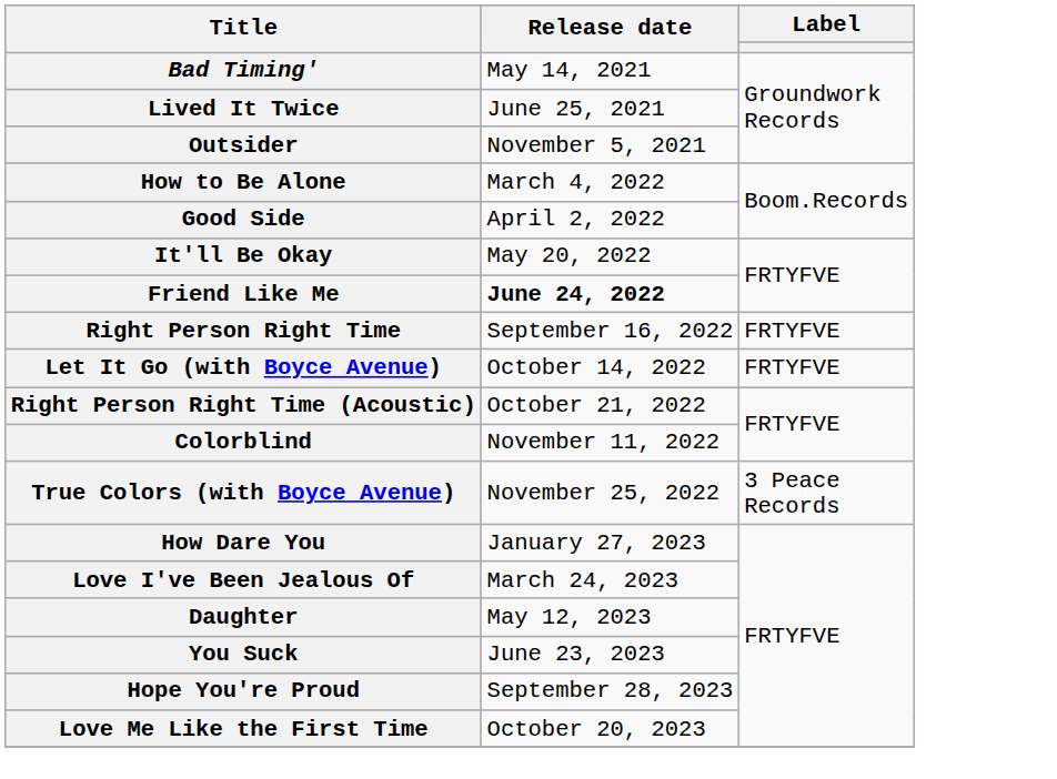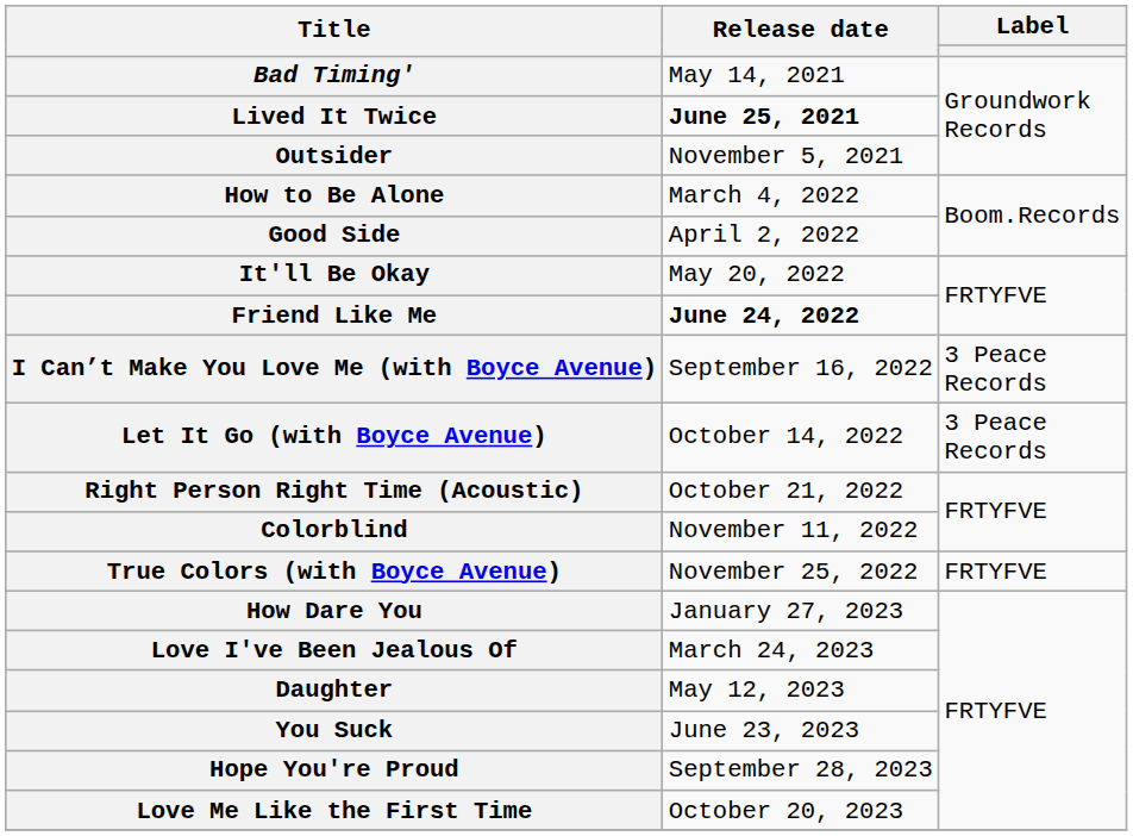 <table class="wikitable plainrowheaders">
 <tr>
 <th scope="col" rowspan="2">Title</th>
 <th scope="col" rowspan="2">Release date</th>
 <th scope="col" rowspan="1">Label</th>
 </tr>
 <tr>
 <th scope="col" style="width:3em;font-size:90%"></th>
 </tr>
 <tr>
 <th scope="row"><em>Bad Timing'</th>
 <td>May 14, 2021</td>
 <td rowspan="3">Groundwork Records</td>
 </tr>
 <tr>
 <th scope="row"></em>Lived It Twice<em></th>
-<td>June 25, 2021</td>
+<td><strong>June 25, 2021</strong></td>
 </tr>
 <tr>
 <th scope="row"></em>Outsider<em></th>
 <td>November 5, 2021</td>
 </tr>
 <tr>
 <th scope="row"></em>How to Be Alone<em></th>
 <td>March 4, 2022</td>
 <td rowspan="2">Boom.Records</td>
 </tr>
 <tr>
 <th scope="row"></em>Good Side<em></th>
 <td>April 2, 2022</td>
 </tr>
 <tr>
 <th scope="row"></em>It'll Be Okay<em></th>
 <td>May 20, 2022</td>
 <td rowspan="2">FRTYFVE</td>
 </tr>
 <tr>
 <th scope="row"></em>Friend Like Me<em></th>
 <td><strong>June 24, 2022</strong></td>
 </tr>
 <tr>
-<th scope="row"></em>Right Person Right Time<em></th>
+<th scope="row"></em>I Can’t Make You Love Me (with <a href='#'>Boyce Avenue</a>)<em></th>
 <td>September 16, 2022</td>
-<td rowspan="1">FRTYFVE</td>
+<td rowspan="1">3 Peace Records</td>
 </tr>
 <tr>
 <th scope="row"></em>Let It Go (with <a href='#'>Boyce Avenue</a>)<em></th>
 <td>October 14, 2022</td>
-<td rowspan="1">FRTYFVE</td>
+<td rowspan="1">3 Peace Records</td>
 </tr>
 <tr>
 <th scope="row"></em>Right Person Right Time (Acoustic)<em></th>
 <td>October 21, 2022</td>
 <td rowspan="2">FRTYFVE</td>
 </tr>
 <tr>
 <th scope="row"></em>Colorblind<em></th>
 <td>November 11, 2022</td>
 </tr>
 <tr>
 <th scope="row"></em>True Colors (with <a href='#'>Boyce Avenue</a>)<em></th>
 <td>November 25, 2022</td>
-<td rowspan="1">3 Peace Records</td>
+<td rowspan="1">FRTYFVE</td>
 </tr>
 <tr>
 <th scope="row"></em>How Dare You<em></th>
 <td>January 27, 2023</td>
 <td rowspan="6">FRTYFVE</td>
 </tr>
 <tr>
 <th scope="row"></em>Love I've Been Jealous Of<em></th>
 <td>March 24, 2023</td>
 </tr>
 <tr>
 <th scope="row"></em>Daughter<em></th>
 <td>May 12, 2023</td>
 </tr>
 <tr>
 <th scope="row"></em>You Suck<em></th>
 <td>June 23, 2023</td>
 </tr>
 <tr>
 <th scope="row"></em>Hope You're Proud<em></th>
 <td>September 28, 2023</td>
 </tr>
 <tr>
 <th scope="row"></em>Love Me Like the First Time<em></th>
 <td>October 20, 2023</td>
 </tr>
 <tr>
 </tr>
 </table>
